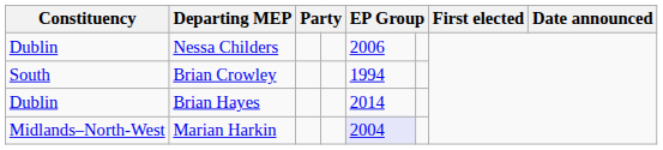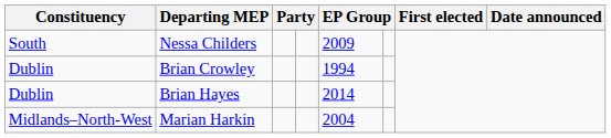 <table class="wikitable sortable">
 <tr>
 <th>Constituency</th>
 <th>Departing MEP</th>
 <th colspan="2">Party</th>
 <th colspan="2">EP Group</th>
 <th>First elected</th>
 <th>Date announced</th>
 </tr>
 <tr>
-<td><a href='#'>Dublin</a></td>
+<td><a href='#'>South</a></td>
 <td data-sort-value="Childers, Nessa"><a href='#'>Nessa Childers</a></td>
 <td></td>
 <td></td>
-<td><a href='#'>2006</a></td>
+<td><a href='#'>2009</a></td>
 <td></td>
 </tr>
 <tr>
-<td><a href='#'>South</a></td>
+<td><a href='#'>Dublin</a></td>
 <td data-sort-value="Crowley, Brian"><a href='#'>Brian Crowley</a></td>
 <td></td>
 <td></td>
 <td><a href='#'>1994</a></td>
 <td></td>
 </tr>
 <tr>
 <td><a href='#'>Dublin</a></td>
 <td data-sort-value="Hayes, Brian"><a href='#'>Brian Hayes</a></td>
 <td></td>
 <td></td>
 <td><a href='#'>2014</a></td>
 <td></td>
 </tr>
 <tr>
 <td><a href='#'>Midlands–North-West</a></td>
 <td data-sort=value= "Harkin, Marian"><a href='#'>Marian Harkin</a></td>
 <td></td>
 <td></td>
-<td style="background: lavender;"><a href='#'>2004</a></td>
+<td><a href='#'>2004</a></td>
 <td></td>
 </tr>
 </table>
